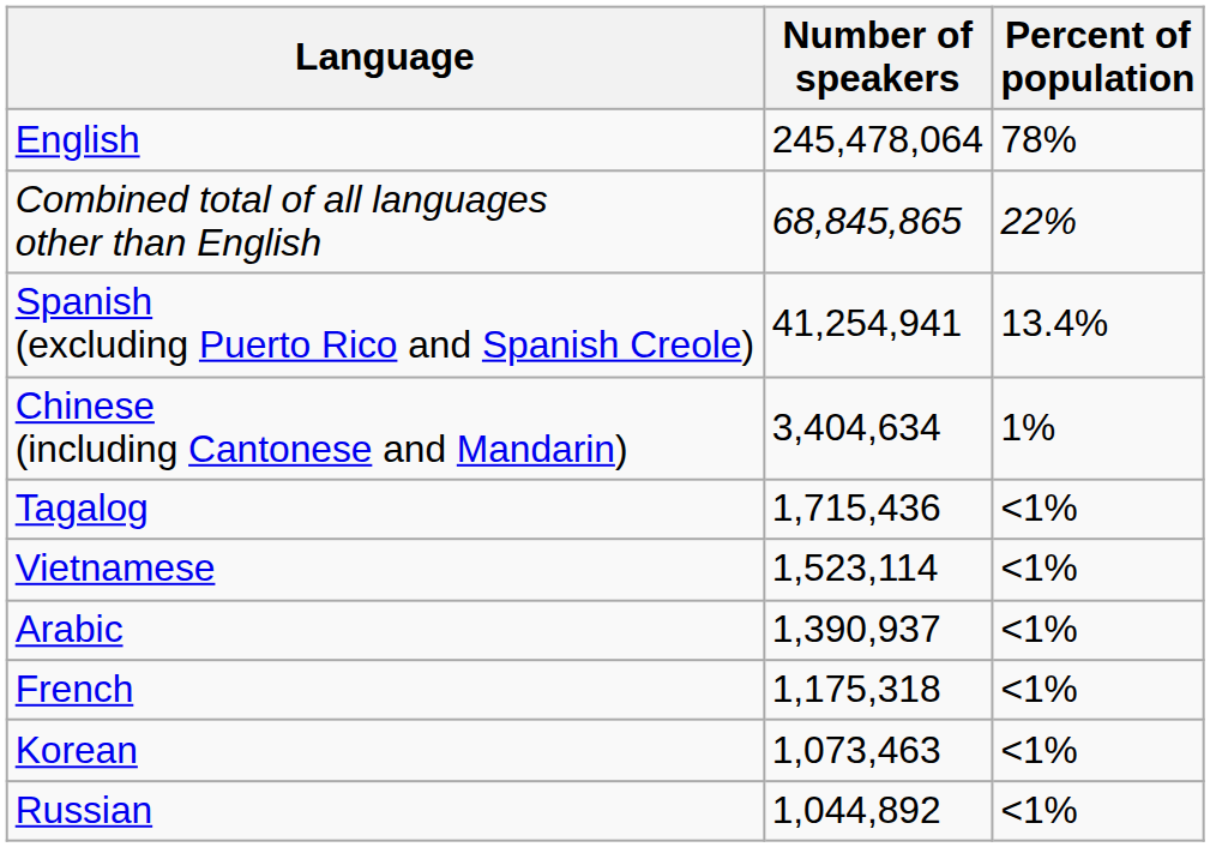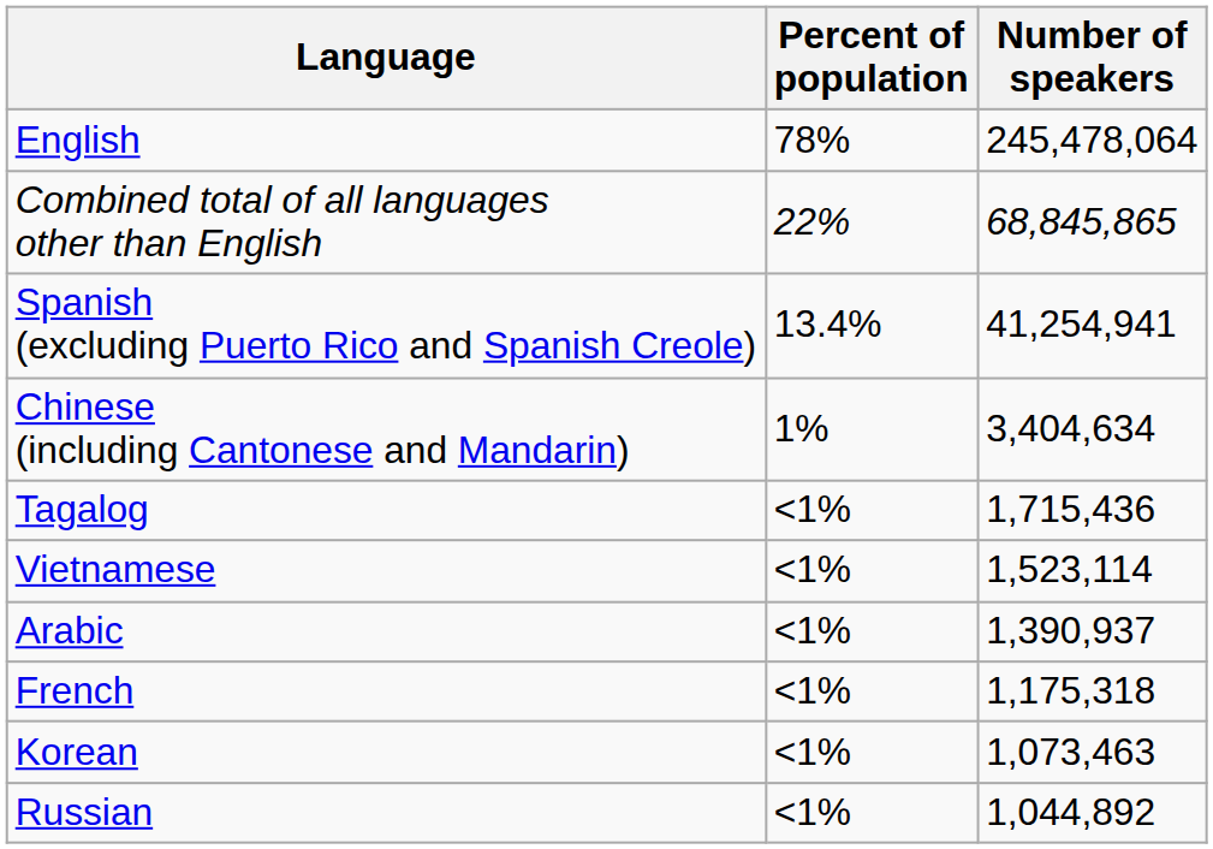 <table class="wikitable sortable" style="margin-left:1em; float:right">
 <tr>
 <th>Language</th>
+<th>Percent of<br>population</th>
 <th>Number of<br>speakers</th>
-<th>Percent of<br>population</th>
 </tr>
 <tr>
 <td><a href='#'>English</a></td>
+<td>78%</td>
 <td>245,478,064</td>
-<td>78%</td>
 </tr>
 <tr>
 <td><em>Combined total of all languages<br>other than English</em></td>
+<td><em>22%</em></td>
 <td><em>68,845,865</em></td>
-<td><em>22%</em></td>
 </tr>
 <tr>
 <td><a href='#'>Spanish</a><br>(excluding <a href='#'>Puerto Rico</a> and <a href='#'>Spanish Creole</a>)</td>
+<td>13.4%</td>
 <td>41,254,941</td>
-<td>13.4%</td>
 </tr>
 <tr>
 <td><a href='#'>Chinese</a><br>(including <a href='#'>Cantonese</a> and <a href='#'>Mandarin</a>)</td>
+<td>1%</td>
 <td>3,404,634</td>
-<td>1%</td>
 </tr>
 <tr>
 <td><a href='#'>Tagalog</a></td>
+<td><1%</td>
 <td>1,715,436</td>
-<td><1%</td>
 </tr>
 <tr>
 <td><a href='#'>Vietnamese</a></td>
+<td><1%</td>
 <td>1,523,114</td>
-<td><1%</td>
 </tr>
 <tr>
 <td><a href='#'>Arabic</a></td>
+<td><1%</td>
 <td>1,390,937</td>
-<td><1%</td>
 </tr>
 <tr>
 <td><a href='#'>French</a></td>
+<td><1%</td>
 <td>1,175,318</td>
-<td><1%</td>
 </tr>
 <tr>
 <td><a href='#'>Korean</a></td>
+<td><1%</td>
 <td>1,073,463</td>
-<td><1%</td>
 </tr>
 <tr>
 <td><a href='#'>Russian</a></td>
+<td><1%</td>
 <td>1,044,892</td>
-<td><1%</td>
 </tr>
 </table>
